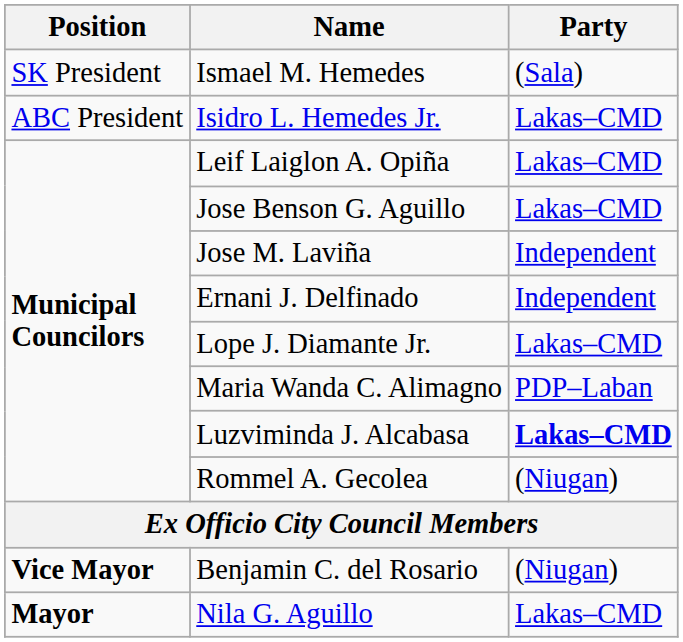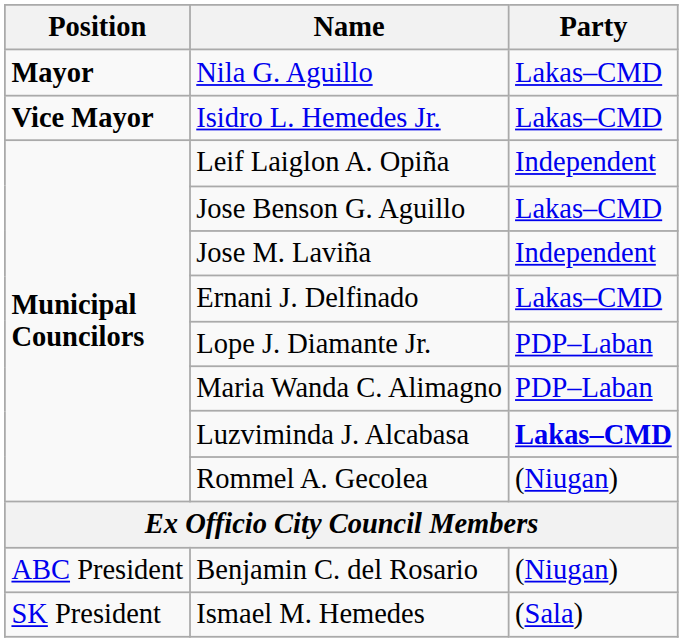 <table class="wikitable">
 <tr>
 <th>Position</th>
 <th>Name</th>
 <th>Party</th>
 </tr>
 <tr>
-<td></strong><a href='#'>SK</a> President<strong></td>
-<td>Ismael M. Hemedes</td>
-<td>(<a href='#'>Sala</a>)</td>
+<td><strong>Mayor</strong></td>
+<td><a href='#'>Nila G. Aguillo</a></td>
+<td><a href='#'>Lakas–CMD</a></td>
 </tr>
 <tr>
-<td></strong><a href='#'>ABC</a> President<strong></td>
+<td><strong>Vice Mayor</strong></td>
 <td><a href='#'>Isidro L. Hemedes Jr.</a></td>
 <td><a href='#'>Lakas–CMD</a></td>
 </tr>
 <tr>
 <td rowspan=8><strong>Municipal<br>Councilors</strong></td>
 <td>Leif Laiglon A. Opiña</td>
-<td><a href='#'>Lakas–CMD</a></td>
+<td><a href='#'>Independent</a></td>
 </tr>
 <tr>
 <td>Jose Benson G. Aguillo</td>
 <td><a href='#'>Lakas–CMD</a></td>
 </tr>
 <tr>
 <td>Jose M. Laviña</td>
 <td><a href='#'>Independent</a></td>
 </tr>
 <tr>
 <td>Ernani J. Delfinado</td>
-<td><a href='#'>Independent</a></td>
+<td><a href='#'>Lakas–CMD</a></td>
 </tr>
 <tr>
 <td>Lope J. Diamante Jr.</td>
-<td><a href='#'>Lakas–CMD</a></td>
+<td><a href='#'>PDP–Laban</a></td>
 </tr>
 <tr>
 <td>Maria Wanda C. Alimagno</td>
 <td><a href='#'>PDP–Laban</a></td>
 </tr>
 <tr>
 <td>Luzviminda J. Alcabasa</td>
 <td><strong><a href='#'>Lakas–CMD</a></strong></td>
 </tr>
 <tr>
 <td>Rommel A. Gecolea</td>
 <td>(<a href='#'>Niugan</a>)</td>
 </tr>
 <tr>
 <th colspan=3><strong><em>Ex Officio<em> City Council Members<strong></th>
 </tr>
 <tr>
-<td><strong>Vice Mayor</strong></td>
+<td></strong><a href='#'>ABC</a> President<strong></td>
 <td>Benjamin C. del Rosario</td>
 <td>(<a href='#'>Niugan</a>)</td>
 </tr>
 <tr>
-<td><strong>Mayor</strong></td>
-<td><a href='#'>Nila G. Aguillo</a></td>
-<td><a href='#'>Lakas–CMD</a></td>
+<td></strong><a href='#'>SK</a> President<strong></td>
+<td>Ismael M. Hemedes</td>
+<td>(<a href='#'>Sala</a>)</td>
 </tr>
 </table>
